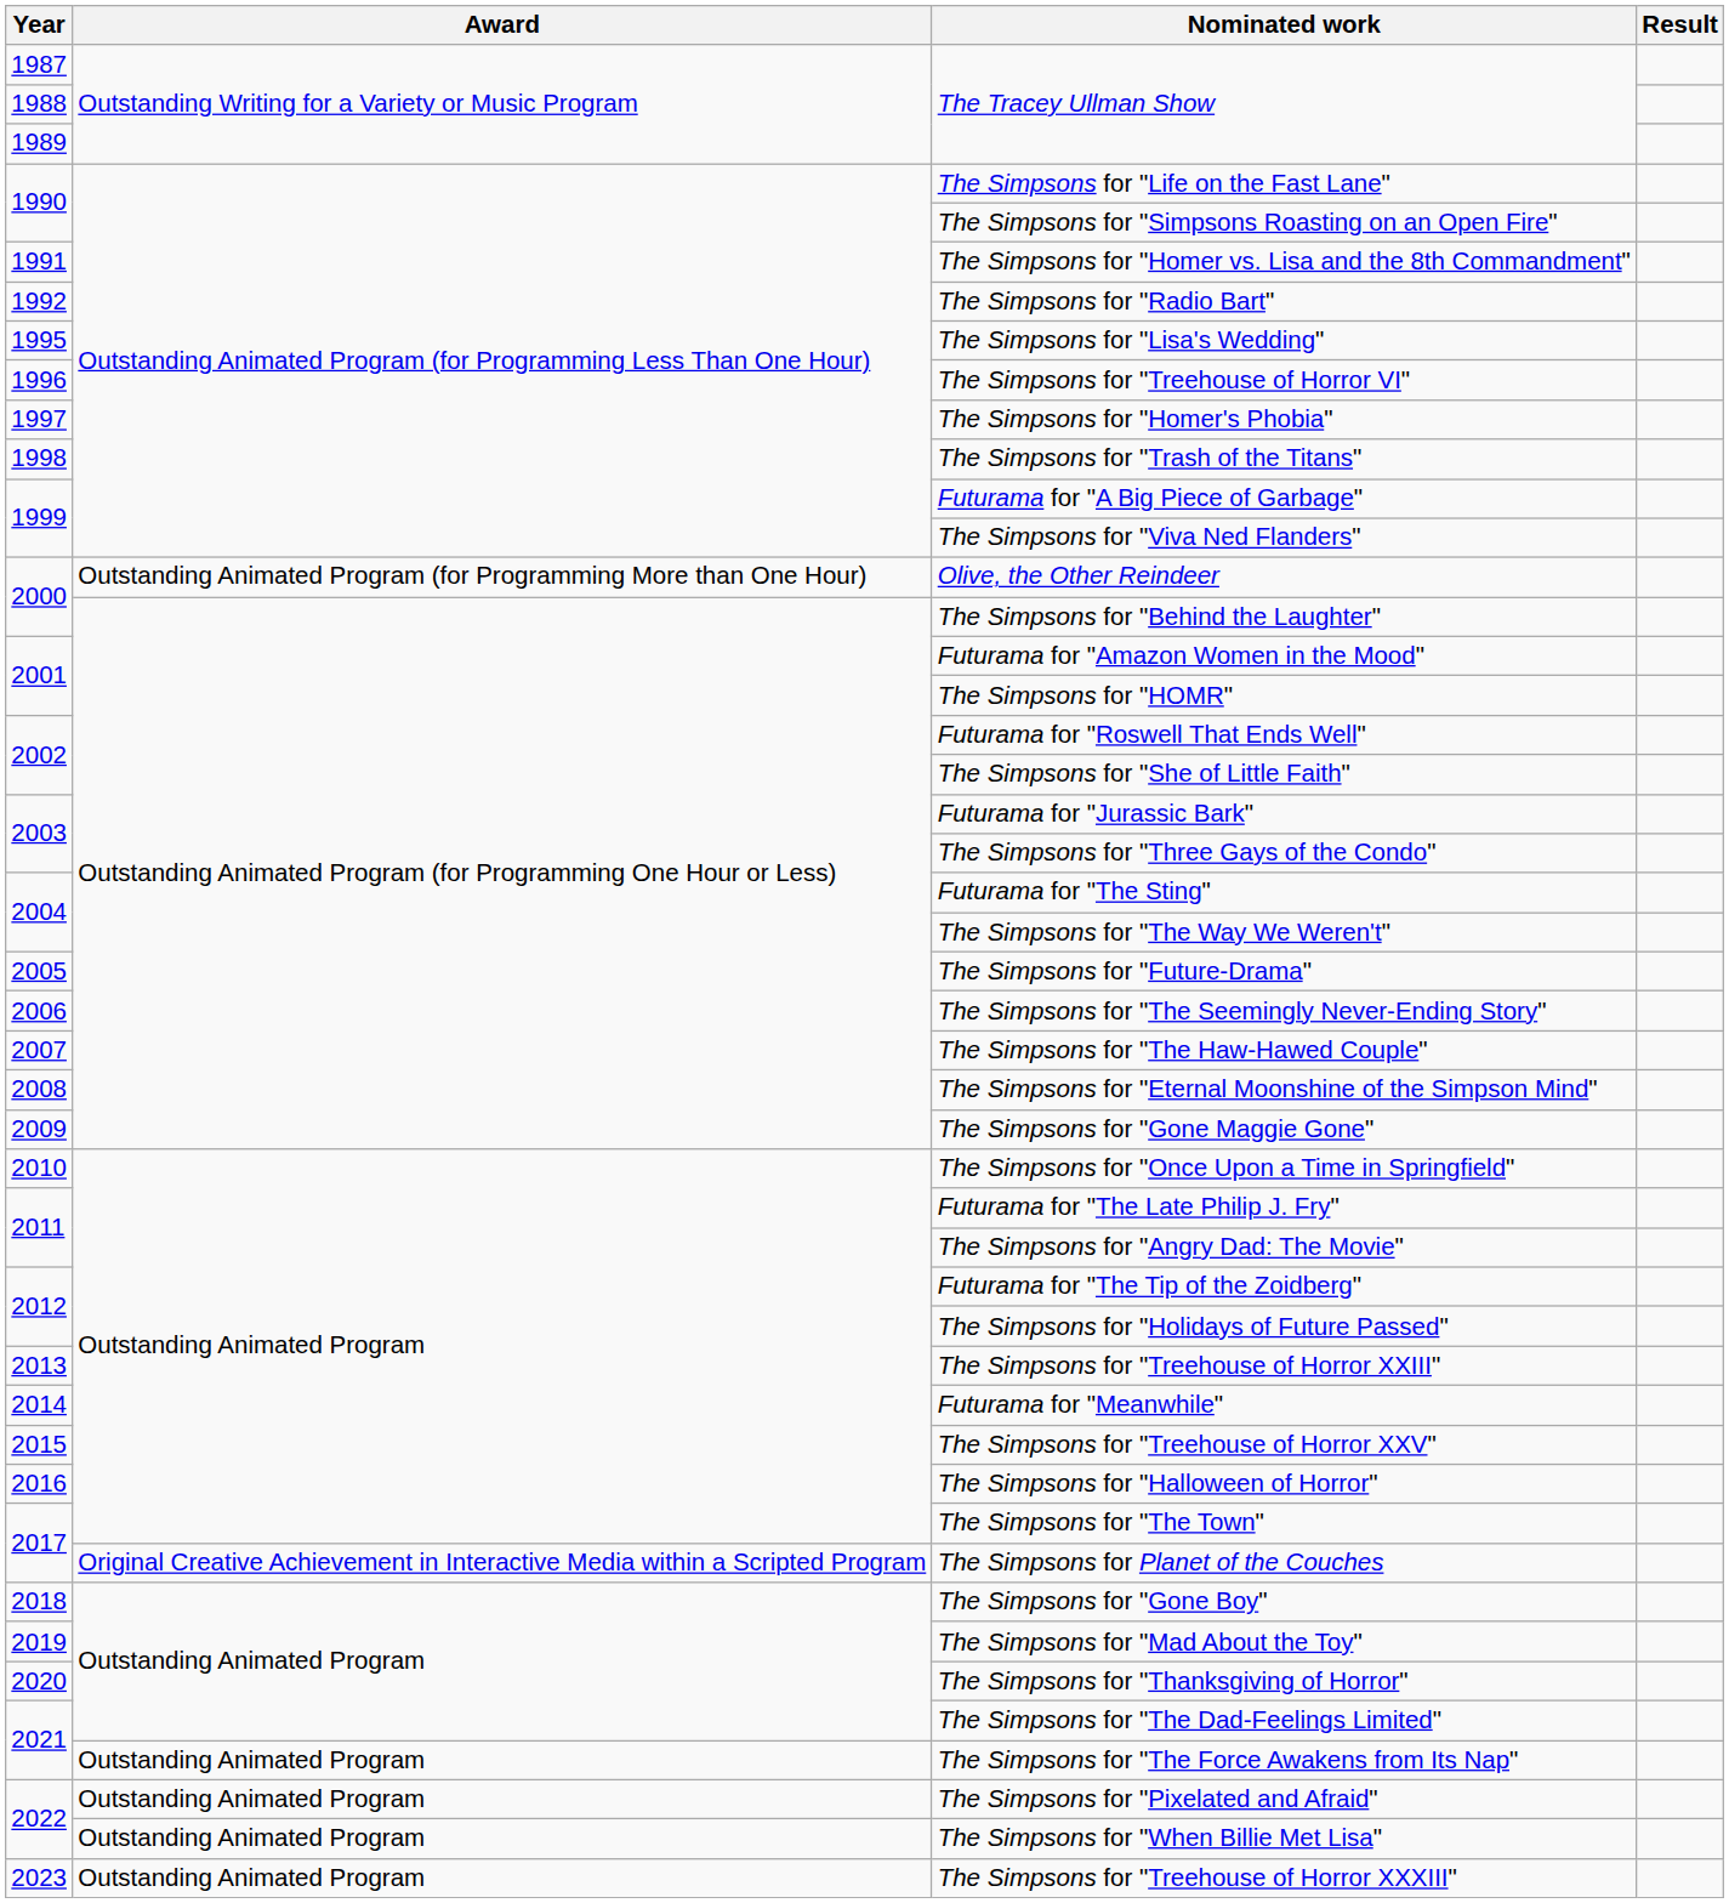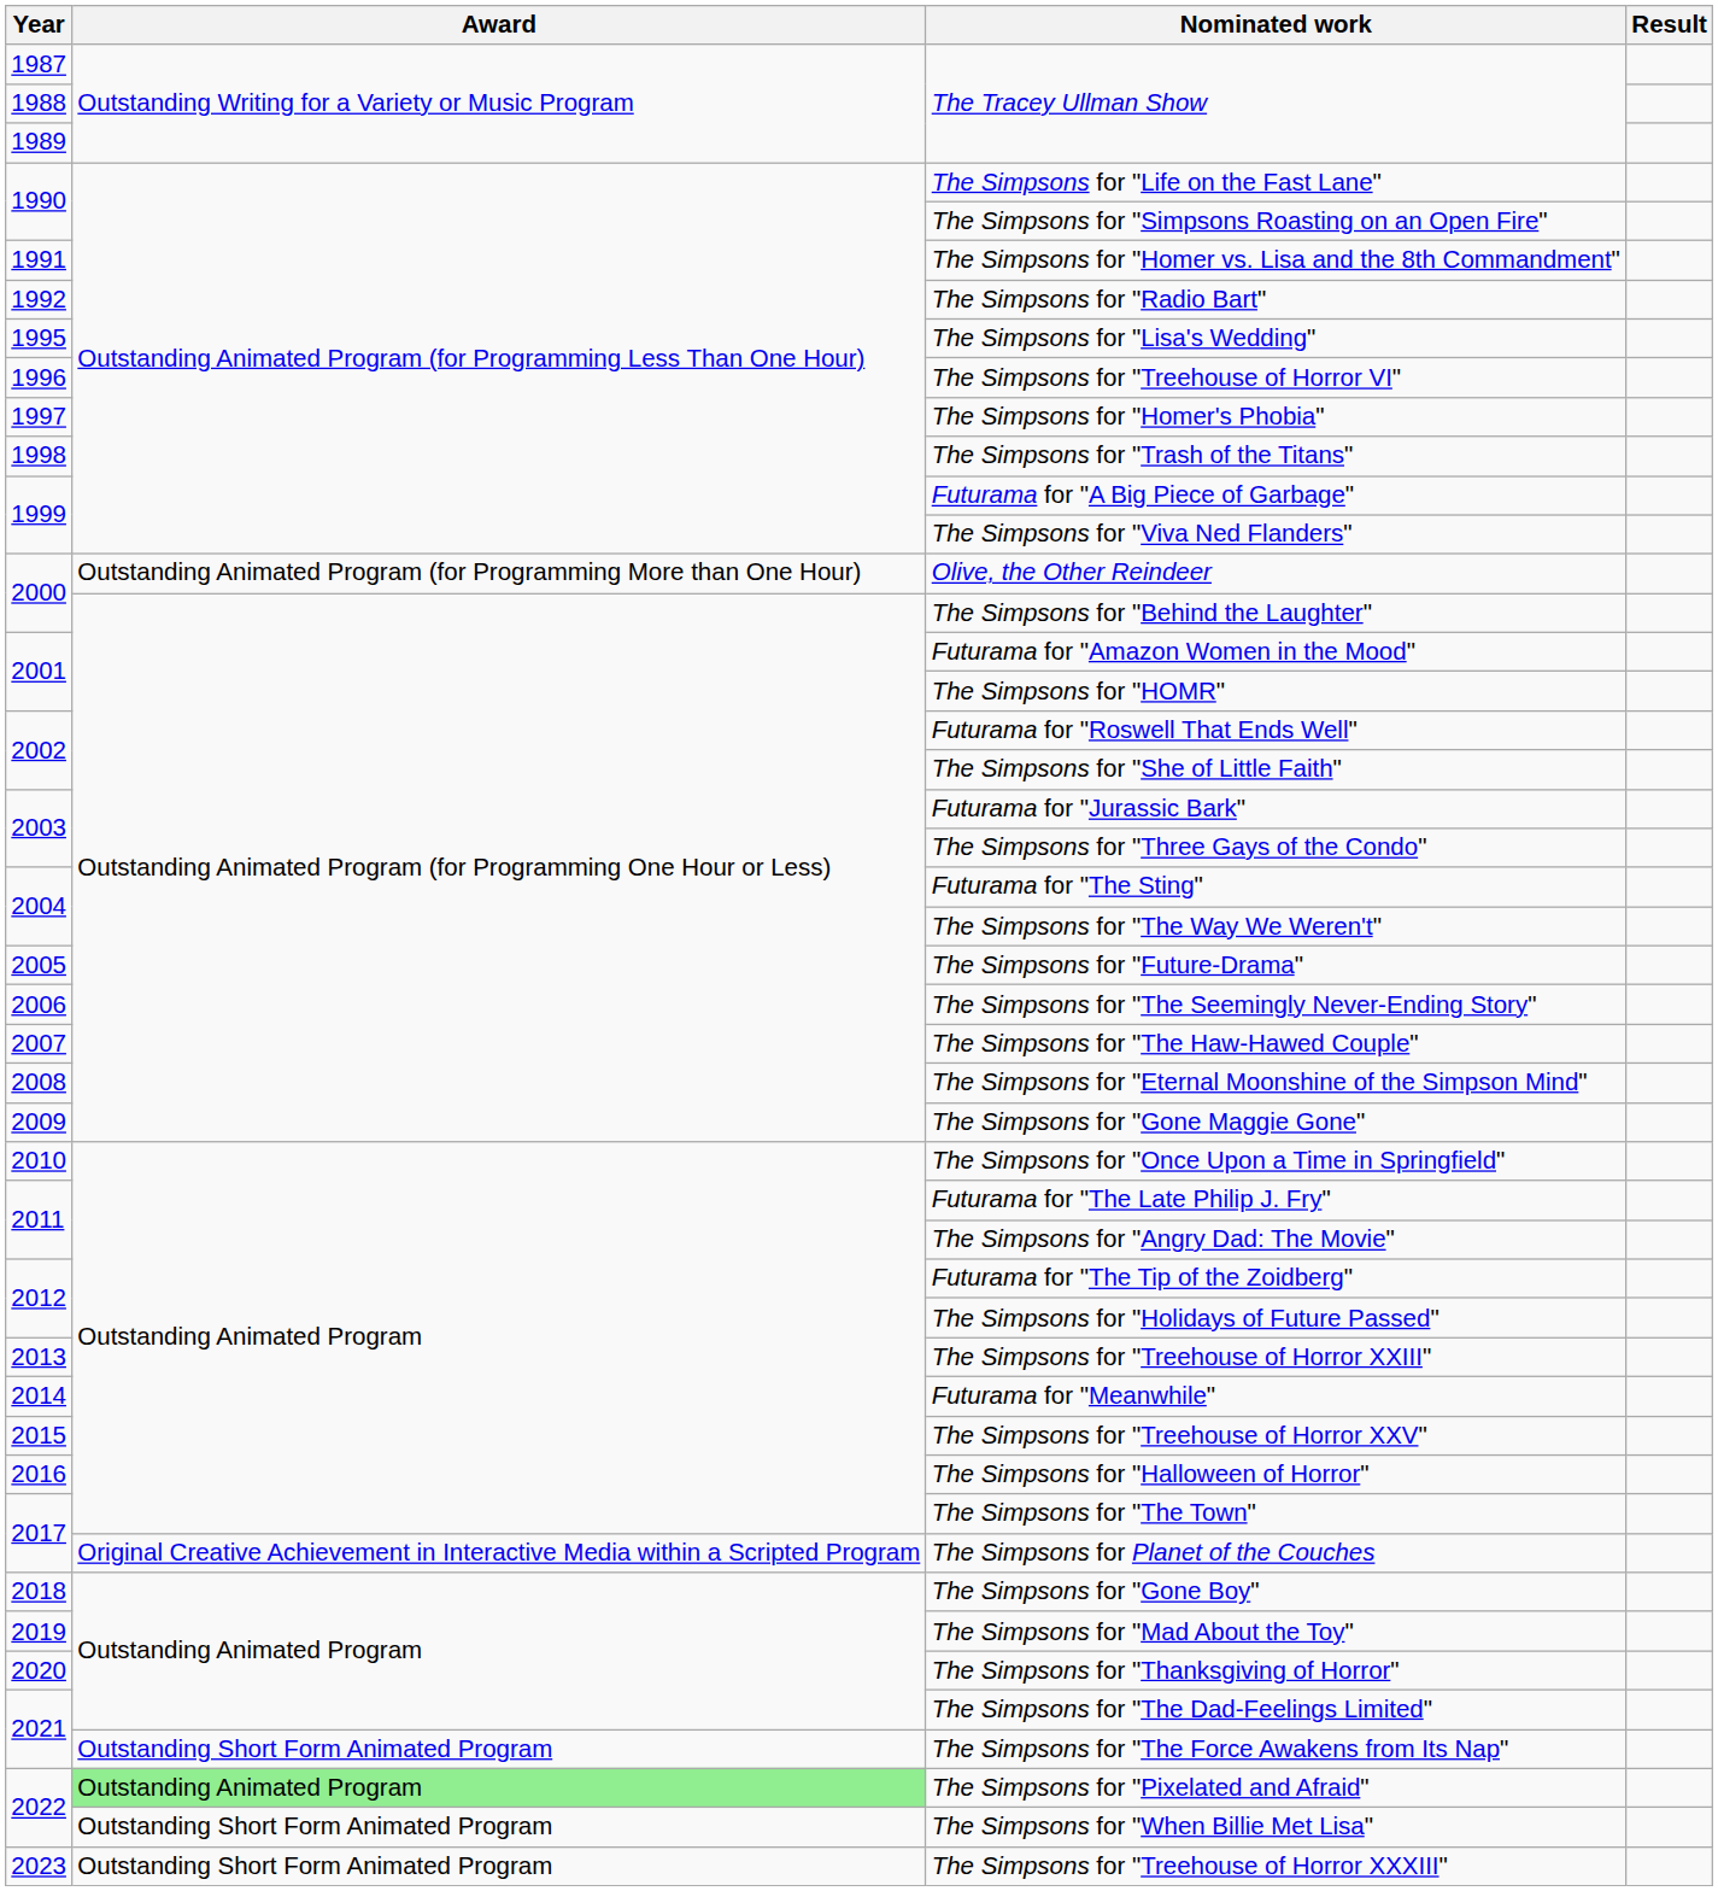 <table class="wikitable">
 <tr>
 <th>Year</th>
 <th>Award</th>
 <th>Nominated work</th>
 <th>Result</th>
 </tr>
 <tr>
 <td><a href='#'>1987</a></td>
 <td rowspan="3"><a href='#'>Outstanding Writing for a Variety or Music Program</a></td>
 <td rowspan="3"><em><a href='#'>The Tracey Ullman Show</a></em></td>
 <td></td>
 </tr>
 <tr>
 <td><a href='#'>1988</a></td>
 <td></td>
 </tr>
 <tr>
 <td><a href='#'>1989</a></td>
 <td></td>
 </tr>
 <tr>
 <td rowspan="2"><a href='#'>1990</a></td>
 <td rowspan="10"><a href='#'>Outstanding Animated Program (for Programming Less Than One Hour)</a></td>
 <td><em><a href='#'>The Simpsons</a></em> for "<a href='#'>Life on the Fast Lane</a>"</td>
 <td></td>
 </tr>
 <tr>
 <td><em>The Simpsons</em> for "<a href='#'>Simpsons Roasting on an Open Fire</a>"</td>
 <td></td>
 </tr>
 <tr>
 <td><a href='#'>1991</a></td>
 <td><em>The Simpsons</em> for "<a href='#'>Homer vs. Lisa and the 8th Commandment</a>"</td>
 <td></td>
 </tr>
 <tr>
 <td><a href='#'>1992</a></td>
 <td><em>The Simpsons</em> for "<a href='#'>Radio Bart</a>"</td>
 <td></td>
 </tr>
 <tr>
 <td><a href='#'>1995</a></td>
 <td><em>The Simpsons</em> for "<a href='#'>Lisa's Wedding</a>"</td>
 <td></td>
 </tr>
 <tr>
 <td><a href='#'>1996</a></td>
 <td><em>The Simpsons</em> for "<a href='#'>Treehouse of Horror VI</a>"</td>
 <td></td>
 </tr>
 <tr>
 <td><a href='#'>1997</a></td>
 <td><em>The Simpsons</em> for "<a href='#'>Homer's Phobia</a>"</td>
 <td></td>
 </tr>
 <tr>
 <td><a href='#'>1998</a></td>
 <td><em>The Simpsons</em> for "<a href='#'>Trash of the Titans</a>"</td>
 <td></td>
 </tr>
 <tr>
 <td rowspan=2><a href='#'>1999</a></td>
 <td><em><a href='#'>Futurama</a></em> for "<a href='#'>A Big Piece of Garbage</a>"</td>
 <td></td>
 </tr>
 <tr>
 <td><em>The Simpsons</em> for "<a href='#'>Viva Ned Flanders</a>"</td>
 <td></td>
 </tr>
 <tr>
 <td rowspan=2><a href='#'>2000</a></td>
 <td>Outstanding Animated Program (for Programming More than One Hour)</td>
 <td><em><a href='#'>Olive, the Other Reindeer</a></em></td>
 <td></td>
 </tr>
 <tr>
 <td rowspan="14">Outstanding Animated Program (for Programming One Hour or Less)</td>
 <td><em>The Simpsons</em> for "<a href='#'>Behind the Laughter</a>"</td>
 <td></td>
 </tr>
 <tr>
 <td rowspan=2><a href='#'>2001</a></td>
 <td><em>Futurama</em> for "<a href='#'>Amazon Women in the Mood</a>"</td>
 <td></td>
 </tr>
 <tr>
 <td><em>The Simpsons</em> for "<a href='#'>HOMR</a>"</td>
 <td></td>
 </tr>
 <tr>
 <td rowspan=2><a href='#'>2002</a></td>
 <td><em>Futurama</em> for "<a href='#'>Roswell That Ends Well</a>"</td>
 <td></td>
 </tr>
 <tr>
 <td><em>The Simpsons</em> for "<a href='#'>She of Little Faith</a>"</td>
 <td></td>
 </tr>
 <tr>
 <td rowspan=2><a href='#'>2003</a></td>
 <td><em>Futurama</em> for "<a href='#'>Jurassic Bark</a>"</td>
 <td></td>
 </tr>
 <tr>
 <td><em>The Simpsons</em> for "<a href='#'>Three Gays of the Condo</a>"</td>
 <td></td>
 </tr>
 <tr>
 <td rowspan=2><a href='#'>2004</a></td>
 <td><em>Futurama</em> for "<a href='#'>The Sting</a>"</td>
 <td></td>
 </tr>
 <tr>
 <td><em>The Simpsons</em> for "<a href='#'>The Way We Weren't</a>"</td>
 <td></td>
 </tr>
 <tr>
 <td><a href='#'>2005</a></td>
 <td><em>The Simpsons</em> for "<a href='#'>Future-Drama</a>"</td>
 <td></td>
 </tr>
 <tr>
 <td><a href='#'>2006</a></td>
 <td><em>The Simpsons</em> for "<a href='#'>The Seemingly Never-Ending Story</a>"</td>
 <td></td>
 </tr>
 <tr>
 <td><a href='#'>2007</a></td>
 <td><em>The Simpsons</em> for "<a href='#'>The Haw-Hawed Couple</a>"</td>
 <td></td>
 </tr>
 <tr>
 <td><a href='#'>2008</a></td>
 <td><em>The Simpsons</em> for "<a href='#'>Eternal Moonshine of the Simpson Mind</a>"</td>
 <td></td>
 </tr>
 <tr>
 <td><a href='#'>2009</a></td>
 <td><em>The Simpsons</em> for "<a href='#'>Gone Maggie Gone</a>"</td>
 <td></td>
 </tr>
 <tr>
 <td><a href='#'>2010</a></td>
 <td rowspan="10">Outstanding Animated Program</td>
 <td><em>The Simpsons</em> for "<a href='#'>Once Upon a Time in Springfield</a>"</td>
 <td></td>
 </tr>
 <tr>
 <td rowspan=2><a href='#'>2011</a></td>
 <td><em>Futurama</em> for "<a href='#'>The Late Philip J. Fry</a>"</td>
 <td></td>
 </tr>
 <tr>
 <td><em>The Simpsons</em> for "<a href='#'>Angry Dad: The Movie</a>"</td>
 <td></td>
 </tr>
 <tr>
 <td rowspan=2><a href='#'>2012</a></td>
 <td><em>Futurama</em> for "<a href='#'>The Tip of the Zoidberg</a>"</td>
 <td></td>
 </tr>
 <tr>
 <td><em>The Simpsons</em> for "<a href='#'>Holidays of Future Passed</a>"</td>
 <td></td>
 </tr>
 <tr>
 <td><a href='#'>2013</a></td>
 <td><em>The Simpsons</em> for "<a href='#'>Treehouse of Horror XXIII</a>"</td>
 <td></td>
 </tr>
 <tr>
 <td><a href='#'>2014</a></td>
 <td><em>Futurama</em> for "<a href='#'>Meanwhile</a>"</td>
 <td></td>
 </tr>
 <tr>
 <td><a href='#'>2015</a></td>
 <td><em>The Simpsons</em> for "<a href='#'>Treehouse of Horror XXV</a>"</td>
 <td></td>
 </tr>
 <tr>
 <td><a href='#'>2016</a></td>
 <td><em>The Simpsons</em> for "<a href='#'>Halloween of Horror</a>"</td>
 <td></td>
 </tr>
 <tr>
 <td rowspan=2><a href='#'>2017</a></td>
 <td><em>The Simpsons</em> for "<a href='#'>The Town</a>"</td>
 <td></td>
 </tr>
 <tr>
 <td><a href='#'>Original Creative Achievement in Interactive Media within a Scripted Program</a></td>
 <td><em>The Simpsons</em> for <a href='#'><em>Planet of the Couches</em></a></td>
 <td></td>
 </tr>
 <tr>
 <td><a href='#'>2018</a></td>
 <td rowspan="4">Outstanding Animated Program</td>
 <td><em>The Simpsons</em> for "<a href='#'>Gone Boy</a>"</td>
 <td></td>
 </tr>
 <tr>
 <td><a href='#'>2019</a></td>
 <td><em>The Simpsons</em> for "<a href='#'>Mad About the Toy</a>"</td>
 <td></td>
 </tr>
 <tr>
 <td><a href='#'>2020</a></td>
 <td><em>The Simpsons</em> for "<a href='#'>Thanksgiving of Horror</a>"</td>
 <td></td>
 </tr>
 <tr>
 <td rowspan="2"><a href='#'>2021</a></td>
 <td><em>The Simpsons</em> for "<a href='#'>The Dad-Feelings Limited</a>"</td>
 <td></td>
 </tr>
 <tr>
-<td>Outstanding Animated Program</td>
+<td><a href='#'>Outstanding Short Form Animated Program</a></td>
 <td><em>The Simpsons</em> for "<a href='#'>The Force Awakens from Its Nap</a>"</td>
 <td></td>
 </tr>
 <tr>
 <td rowspan="2"><a href='#'>2022</a></td>
-<td>Outstanding Animated Program</td>
+<td style="background: lightgreen;">Outstanding Animated Program</td>
 <td><em>The Simpsons</em> for "<a href='#'>Pixelated and Afraid</a>"</td>
 <td></td>
 </tr>
 <tr>
-<td>Outstanding Animated Program</td>
+<td>Outstanding Short Form Animated Program</td>
 <td><em>The Simpsons</em> for "<a href='#'>When Billie Met Lisa</a>"</td>
 <td></td>
 </tr>
 <tr>
 <td><a href='#'>2023</a></td>
-<td>Outstanding Animated Program</td>
+<td>Outstanding Short Form Animated Program</td>
 <td><em>The Simpsons</em> for "<a href='#'>Treehouse of Horror XXXIII</a>"</td>
 <td></td>
 </tr>
 </table>
